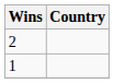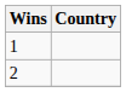 <table class="wikitable">
 <tr>
 <th>Wins</th>
 <th>Country</th>
 </tr>
 <tr>
-<td>2</td>
+<td>1</td>
 <td></td>
 </tr>
 <tr>
-<td>1</td>
+<td>2</td>
 <td></td>
 </tr>
 <tr>
 </tr>
 </table>
